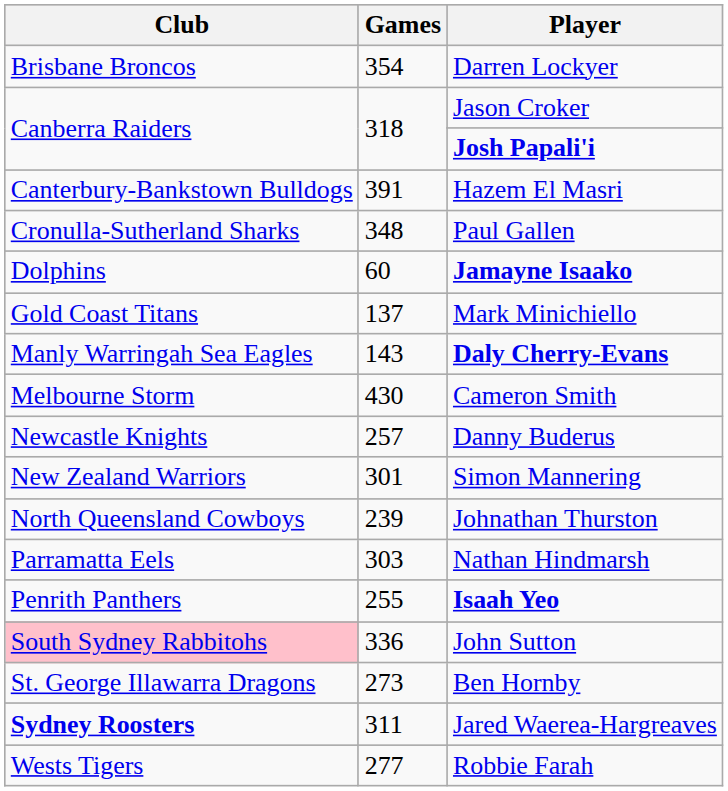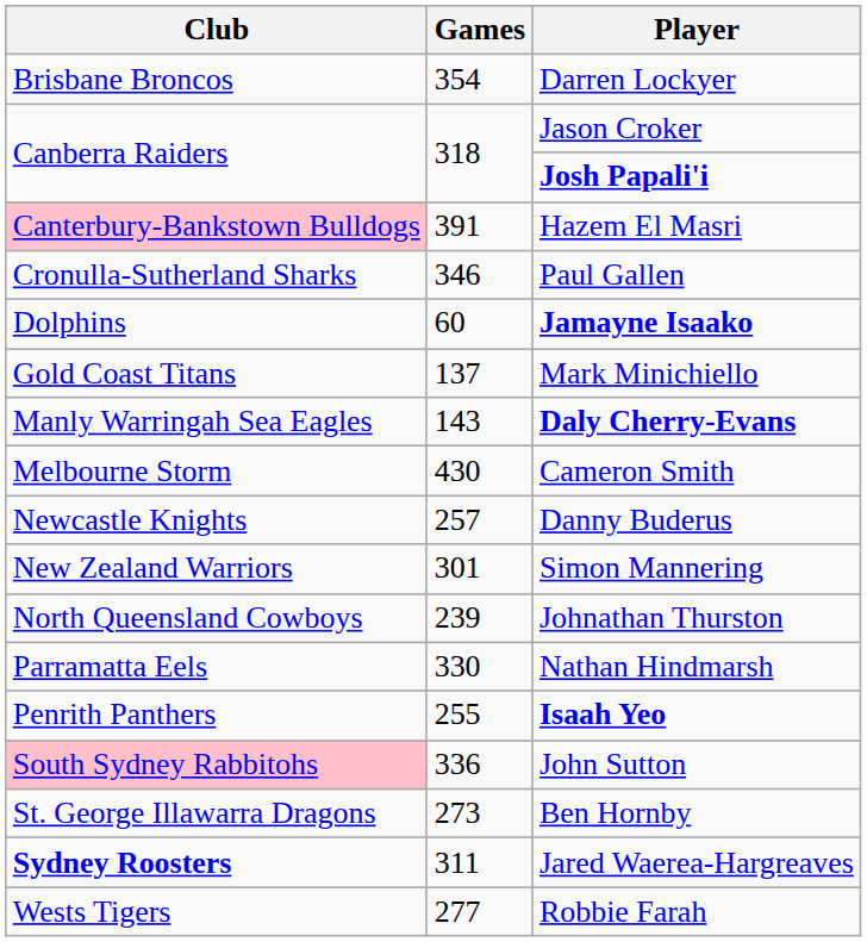 <table class="wikitable sortable">
 <tr style="background:#ede7eb;">
 <th>Club</th>
 <th>Games</th>
 <th>Player</th>
 </tr>
 <tr>
 <td> <a href='#'>Brisbane Broncos</a></td>
 <td>354</td>
 <td><a href='#'>Darren Lockyer</a></td>
 </tr>
 <tr>
 <td rowspan="2"> <a href='#'>Canberra Raiders</a></td>
 <td rowspan="2">318</td>
 <td><a href='#'>Jason Croker</a></td>
 </tr>
 <tr>
 <td><a href='#'><strong>Josh Papali'i</strong></a></td>
 </tr>
 <tr>
-<td> <a href='#'>Canterbury-Bankstown Bulldogs</a></td>
+<td style="background: pink;"> <a href='#'>Canterbury-Bankstown Bulldogs</a></td>
 <td>391</td>
 <td><a href='#'>Hazem El Masri</a></td>
 </tr>
 <tr>
 <td> <a href='#'>Cronulla-Sutherland Sharks</a></td>
-<td>348</td>
+<td>346</td>
 <td><a href='#'>Paul Gallen</a></td>
 </tr>
 <tr>
 <td> <a href='#'>Dolphins</a></td>
 <td>60</td>
 <td><strong><a href='#'>Jamayne Isaako</a></strong></td>
 </tr>
 <tr>
 <td> <a href='#'>Gold Coast Titans</a></td>
 <td>137</td>
 <td><a href='#'>Mark Minichiello</a></td>
 </tr>
 <tr>
 <td> <a href='#'>Manly Warringah Sea Eagles</a></td>
 <td>143</td>
 <td><strong><a href='#'>Daly Cherry-Evans</a></strong></td>
 </tr>
 <tr>
 <td> <a href='#'>Melbourne Storm</a></td>
 <td>430</td>
 <td><a href='#'>Cameron Smith</a></td>
 </tr>
 <tr>
 <td> <a href='#'>Newcastle Knights</a></td>
 <td>257</td>
 <td><a href='#'>Danny Buderus</a></td>
 </tr>
 <tr>
 <td> <a href='#'>New Zealand Warriors</a></td>
 <td>301</td>
 <td><a href='#'>Simon Mannering</a></td>
 </tr>
 <tr>
 <td> <a href='#'>North Queensland Cowboys</a></td>
 <td>239</td>
 <td><a href='#'>Johnathan Thurston</a></td>
 </tr>
 <tr>
 <td> <a href='#'>Parramatta Eels</a></td>
-<td>303</td>
+<td>330</td>
 <td><a href='#'>Nathan Hindmarsh</a></td>
 </tr>
 <tr>
 <td> <a href='#'>Penrith Panthers</a></td>
 <td>255</td>
 <td><strong><a href='#'>Isaah Yeo</a></strong></td>
 </tr>
 <tr x>
 <td style="background: pink;"> <a href='#'>South Sydney Rabbitohs</a></td>
 <td>336</td>
 <td><a href='#'>John Sutton</a></td>
 </tr>
 <tr>
 <td> <a href='#'>St. George Illawarra Dragons</a></td>
 <td>273</td>
 <td><a href='#'>Ben Hornby</a></td>
 </tr>
 <tr>
 <td><strong> <a href='#'>Sydney Roosters</a></strong></td>
 <td>311</td>
 <td><a href='#'>Jared Waerea-Hargreaves</a></td>
 </tr>
 <tr>
 <td> <a href='#'>Wests Tigers</a></td>
 <td>277</td>
 <td><a href='#'>Robbie Farah</a></td>
 </tr>
 </table>
